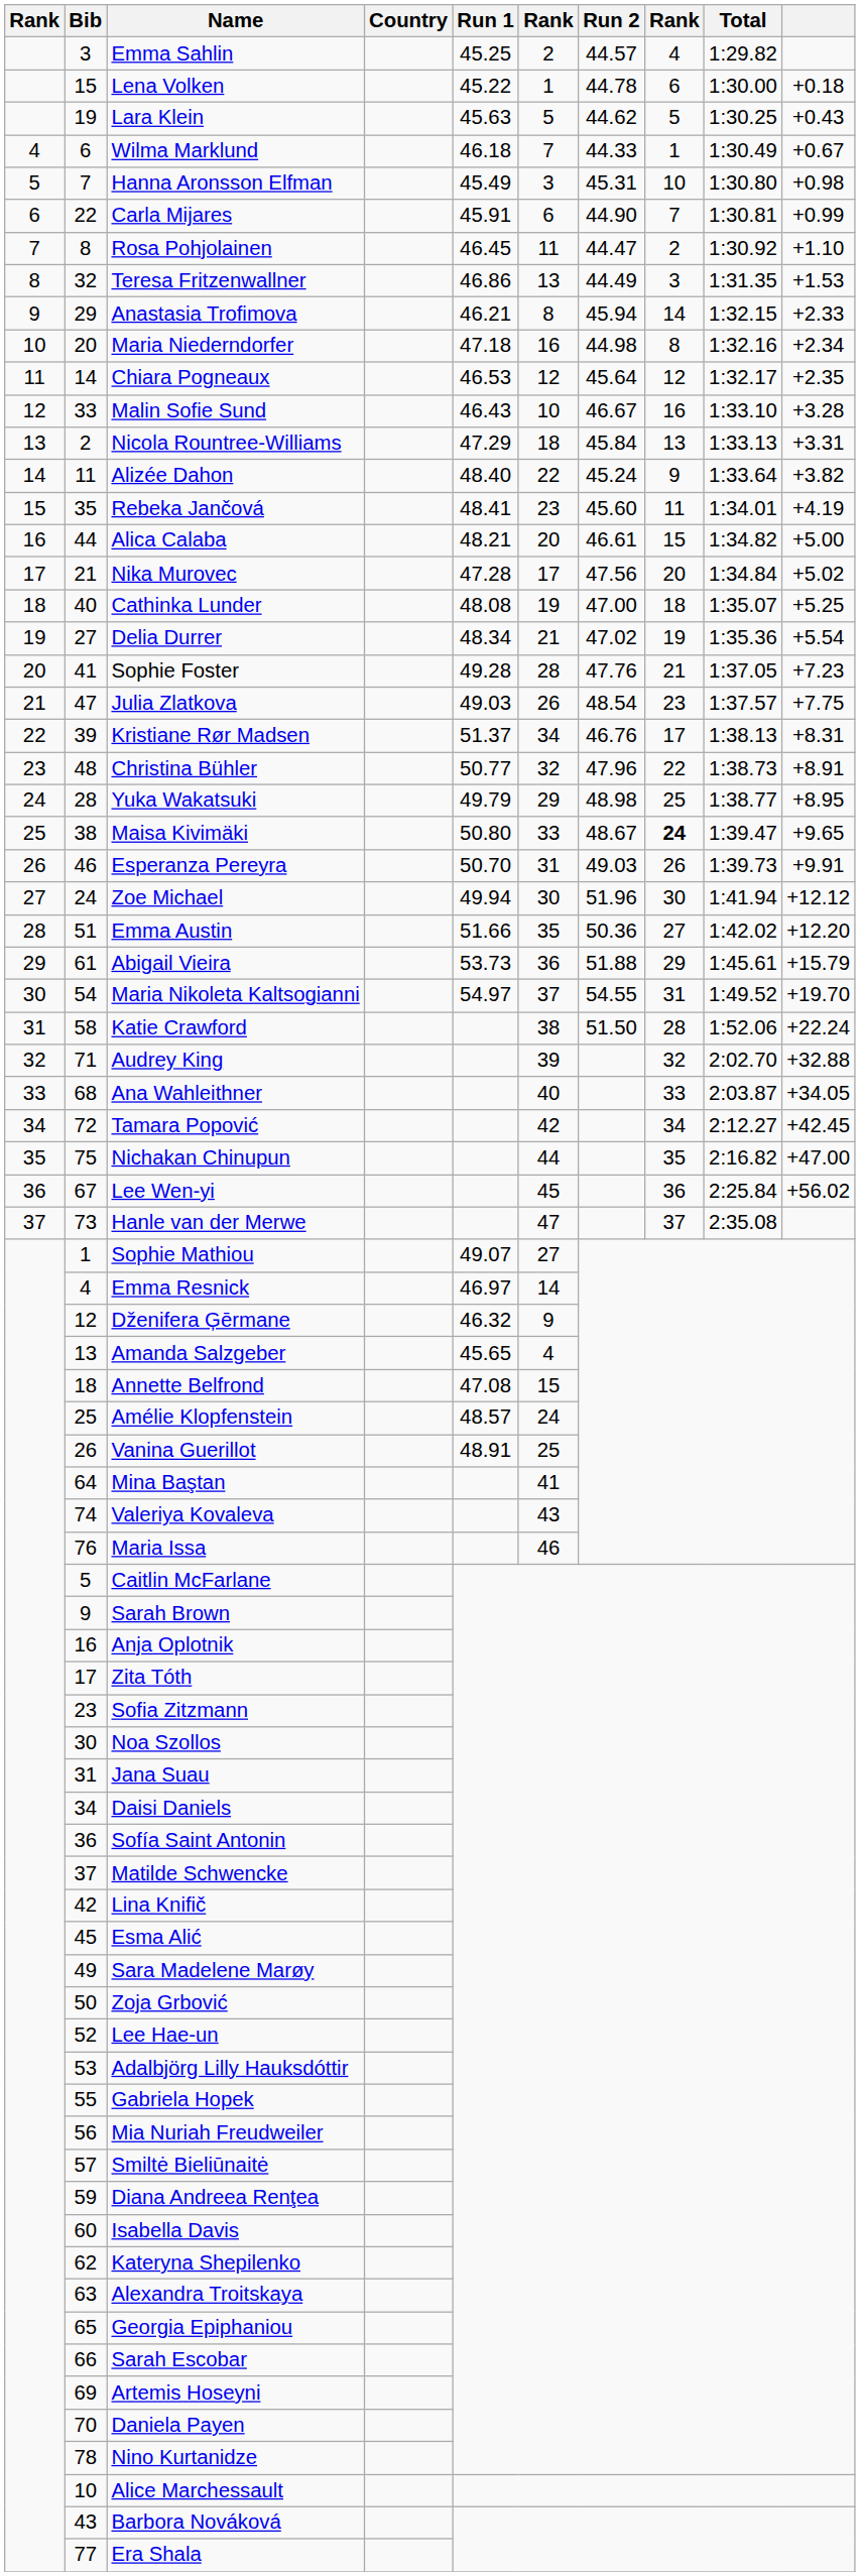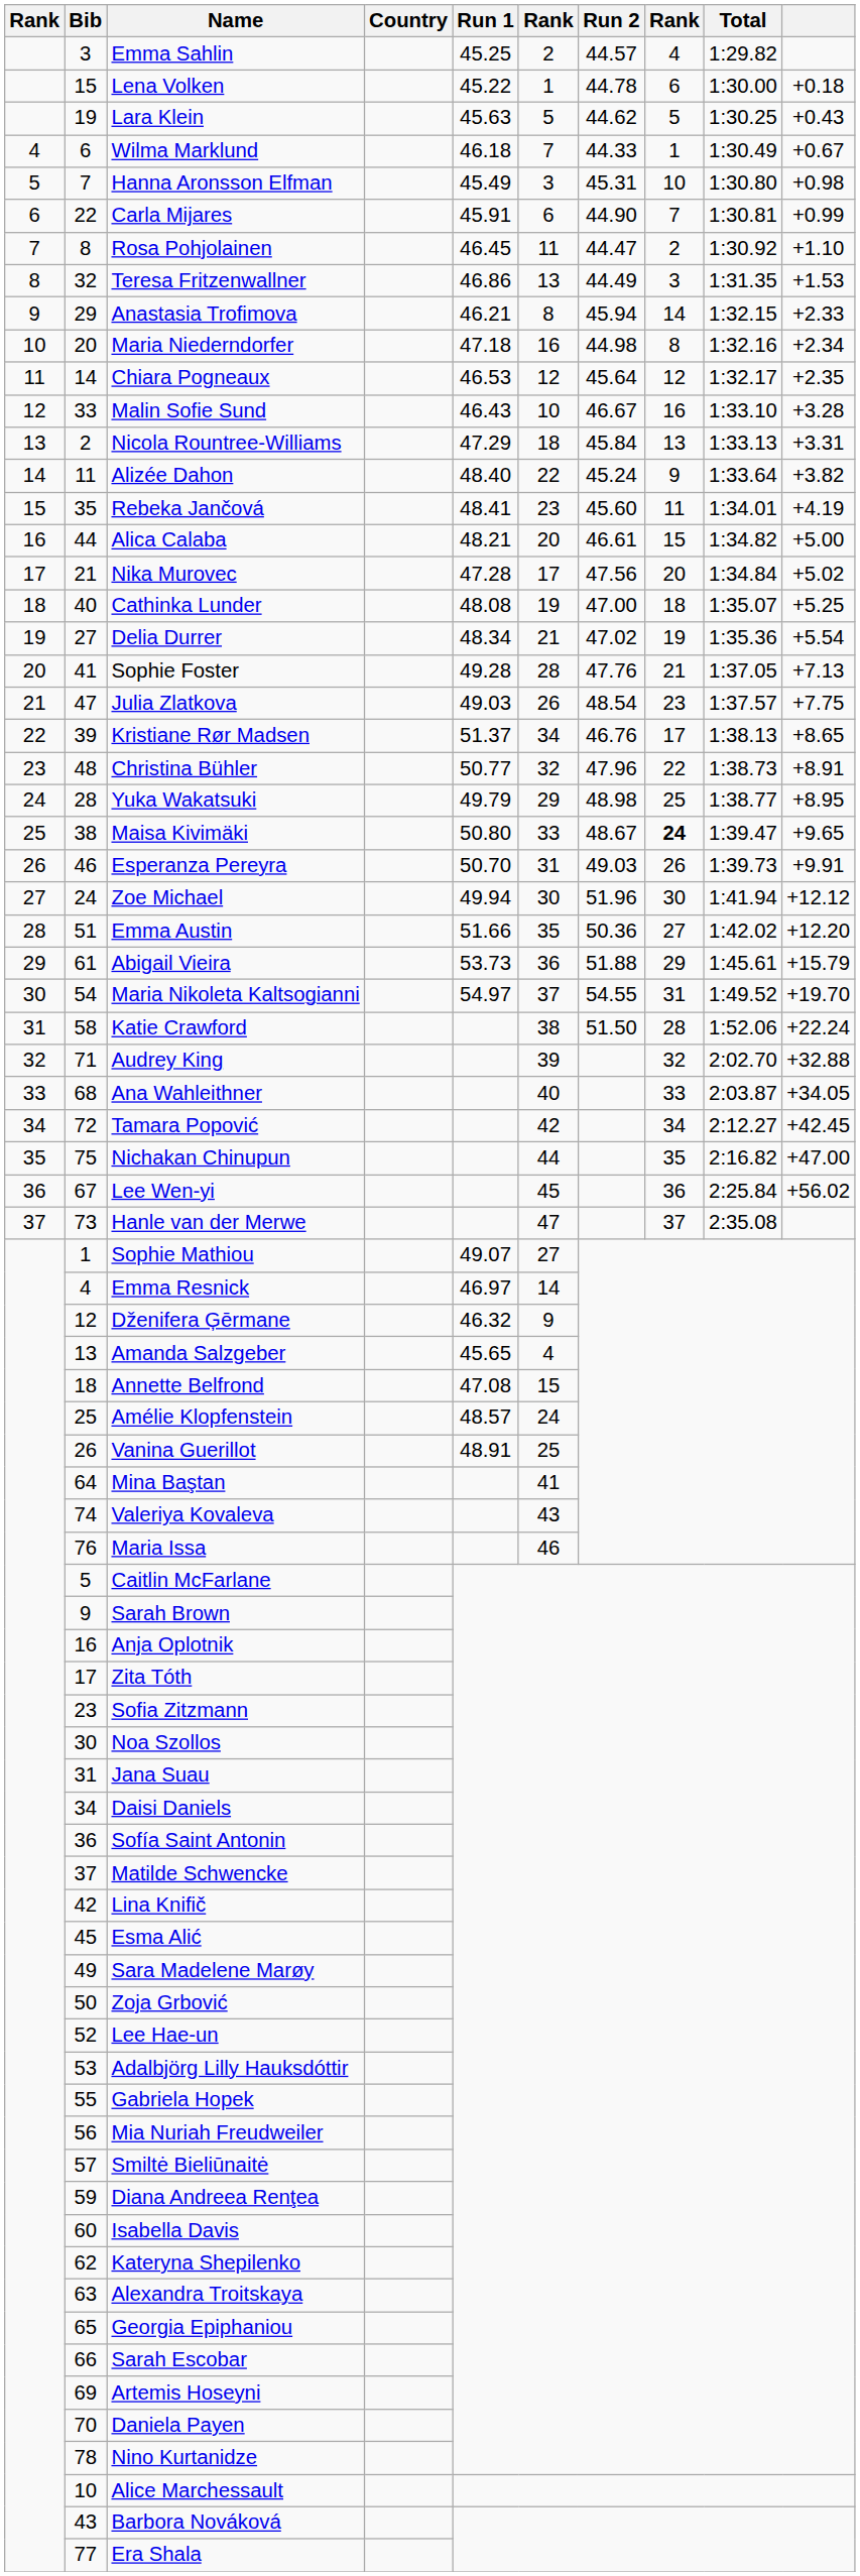 <table class="wikitable sortable" style="text-align:center">
 <tr>
 <th>Rank</th>
 <th>Bib</th>
 <th>Name</th>
 <th>Country</th>
 <th>Run 1</th>
 <th>Rank</th>
 <th>Run 2</th>
 <th>Rank</th>
 <th>Total</th>
 <th></th>
 </tr>
 <tr>
 <td></td>
 <td>3</td>
 <td align=left><a href='#'>Emma Sahlin</a></td>
 <td align=left></td>
 <td>45.25</td>
 <td>2</td>
 <td>44.57</td>
 <td>4</td>
 <td>1:29.82</td>
 <td></td>
 </tr>
 <tr>
 <td></td>
 <td>15</td>
 <td align=left><a href='#'>Lena Volken</a></td>
 <td align=left></td>
 <td>45.22</td>
 <td>1</td>
 <td>44.78</td>
 <td>6</td>
 <td>1:30.00</td>
 <td>+0.18</td>
 </tr>
 <tr>
 <td></td>
 <td>19</td>
 <td align=left><a href='#'>Lara Klein</a></td>
 <td align=left></td>
 <td>45.63</td>
 <td>5</td>
 <td>44.62</td>
 <td>5</td>
 <td>1:30.25</td>
 <td>+0.43</td>
 </tr>
 <tr>
 <td>4</td>
 <td>6</td>
 <td align=left><a href='#'>Wilma Marklund</a></td>
 <td align=left></td>
 <td>46.18</td>
 <td>7</td>
 <td>44.33</td>
 <td>1</td>
 <td>1:30.49</td>
 <td>+0.67</td>
 </tr>
 <tr>
 <td>5</td>
 <td>7</td>
 <td align=left><a href='#'>Hanna Aronsson Elfman</a></td>
 <td align=left></td>
 <td>45.49</td>
 <td>3</td>
 <td>45.31</td>
 <td>10</td>
 <td>1:30.80</td>
 <td>+0.98</td>
 </tr>
 <tr>
 <td>6</td>
 <td>22</td>
 <td align=left><a href='#'>Carla Mijares</a></td>
 <td align=left></td>
 <td>45.91</td>
 <td>6</td>
 <td>44.90</td>
 <td>7</td>
 <td>1:30.81</td>
 <td>+0.99</td>
 </tr>
 <tr>
 <td>7</td>
 <td>8</td>
 <td align=left><a href='#'>Rosa Pohjolainen</a></td>
 <td align=left></td>
 <td>46.45</td>
 <td>11</td>
 <td>44.47</td>
 <td>2</td>
 <td>1:30.92</td>
 <td>+1.10</td>
 </tr>
 <tr>
 <td>8</td>
 <td>32</td>
 <td align=left><a href='#'>Teresa Fritzenwallner</a></td>
 <td align=left></td>
 <td>46.86</td>
 <td>13</td>
 <td>44.49</td>
 <td>3</td>
 <td>1:31.35</td>
 <td>+1.53</td>
 </tr>
 <tr>
 <td>9</td>
 <td>29</td>
 <td align=left><a href='#'>Anastasia Trofimova</a></td>
 <td align=left></td>
 <td>46.21</td>
 <td>8</td>
 <td>45.94</td>
 <td>14</td>
 <td>1:32.15</td>
 <td>+2.33</td>
 </tr>
 <tr>
 <td>10</td>
 <td>20</td>
 <td align=left><a href='#'>Maria Niederndorfer</a></td>
 <td align=left></td>
 <td>47.18</td>
 <td>16</td>
 <td>44.98</td>
 <td>8</td>
 <td>1:32.16</td>
 <td>+2.34</td>
 </tr>
 <tr>
 <td>11</td>
 <td>14</td>
 <td align=left><a href='#'>Chiara Pogneaux</a></td>
 <td align=left></td>
 <td>46.53</td>
 <td>12</td>
 <td>45.64</td>
 <td>12</td>
 <td>1:32.17</td>
 <td>+2.35</td>
 </tr>
 <tr>
 <td>12</td>
 <td>33</td>
 <td align=left><a href='#'>Malin Sofie Sund</a></td>
 <td align=left></td>
 <td>46.43</td>
 <td>10</td>
 <td>46.67</td>
 <td>16</td>
 <td>1:33.10</td>
 <td>+3.28</td>
 </tr>
 <tr>
 <td>13</td>
 <td>2</td>
 <td align=left><a href='#'>Nicola Rountree-Williams</a></td>
 <td align=left></td>
 <td>47.29</td>
 <td>18</td>
 <td>45.84</td>
 <td>13</td>
 <td>1:33.13</td>
 <td>+3.31</td>
 </tr>
 <tr>
 <td>14</td>
 <td>11</td>
 <td align=left><a href='#'>Alizée Dahon</a></td>
 <td align=left></td>
 <td>48.40</td>
 <td>22</td>
 <td>45.24</td>
 <td>9</td>
 <td>1:33.64</td>
 <td>+3.82</td>
 </tr>
 <tr>
 <td>15</td>
 <td>35</td>
 <td align=left><a href='#'>Rebeka Jančová</a></td>
 <td align=left></td>
 <td>48.41</td>
 <td>23</td>
 <td>45.60</td>
 <td>11</td>
 <td>1:34.01</td>
 <td>+4.19</td>
 </tr>
 <tr>
 <td>16</td>
 <td>44</td>
 <td align=left><a href='#'>Alica Calaba</a></td>
 <td align=left></td>
 <td>48.21</td>
 <td>20</td>
 <td>46.61</td>
 <td>15</td>
 <td>1:34.82</td>
 <td>+5.00</td>
 </tr>
 <tr>
 <td>17</td>
 <td>21</td>
 <td align=left><a href='#'>Nika Murovec</a></td>
 <td align=left></td>
 <td>47.28</td>
 <td>17</td>
 <td>47.56</td>
 <td>20</td>
 <td>1:34.84</td>
 <td>+5.02</td>
 </tr>
 <tr>
 <td>18</td>
 <td>40</td>
 <td align=left><a href='#'>Cathinka Lunder</a></td>
 <td align=left></td>
 <td>48.08</td>
 <td>19</td>
 <td>47.00</td>
 <td>18</td>
 <td>1:35.07</td>
 <td>+5.25</td>
 </tr>
 <tr>
 <td>19</td>
 <td>27</td>
 <td align=left><a href='#'>Delia Durrer</a></td>
 <td align=left></td>
 <td>48.34</td>
 <td>21</td>
 <td>47.02</td>
 <td>19</td>
 <td>1:35.36</td>
 <td>+5.54</td>
 </tr>
 <tr>
 <td>20</td>
 <td>41</td>
 <td align=left>Sophie Foster</td>
 <td align=left></td>
 <td>49.28</td>
 <td>28</td>
 <td>47.76</td>
 <td>21</td>
 <td>1:37.05</td>
-<td>+7.23</td>
+<td>+7.13</td>
 </tr>
 <tr>
 <td>21</td>
 <td>47</td>
 <td align=left><a href='#'>Julia Zlatkova</a></td>
 <td align=left></td>
 <td>49.03</td>
 <td>26</td>
 <td>48.54</td>
 <td>23</td>
 <td>1:37.57</td>
 <td>+7.75</td>
 </tr>
 <tr>
 <td>22</td>
 <td>39</td>
 <td align=left><a href='#'>Kristiane Rør Madsen</a></td>
 <td align=left></td>
 <td>51.37</td>
 <td>34</td>
 <td>46.76</td>
 <td>17</td>
 <td>1:38.13</td>
-<td>+8.31</td>
+<td>+8.65</td>
 </tr>
 <tr>
 <td>23</td>
 <td>48</td>
 <td align=left><a href='#'>Christina Bühler</a></td>
 <td align=left></td>
 <td>50.77</td>
 <td>32</td>
 <td>47.96</td>
 <td>22</td>
 <td>1:38.73</td>
 <td>+8.91</td>
 </tr>
 <tr>
 <td>24</td>
 <td>28</td>
 <td align=left><a href='#'>Yuka Wakatsuki</a></td>
 <td align=left></td>
 <td>49.79</td>
 <td>29</td>
 <td>48.98</td>
 <td>25</td>
 <td>1:38.77</td>
 <td>+8.95</td>
 </tr>
 <tr>
 <td>25</td>
 <td>38</td>
 <td align=left><a href='#'>Maisa Kivimäki</a></td>
 <td align=left></td>
 <td>50.80</td>
 <td>33</td>
 <td>48.67</td>
 <td><strong>24</strong></td>
 <td>1:39.47</td>
 <td>+9.65</td>
 </tr>
 <tr>
 <td>26</td>
 <td>46</td>
 <td align=left><a href='#'>Esperanza Pereyra</a></td>
 <td align=left></td>
 <td>50.70</td>
 <td>31</td>
 <td>49.03</td>
 <td>26</td>
 <td>1:39.73</td>
 <td>+9.91</td>
 </tr>
 <tr>
 <td>27</td>
 <td>24</td>
 <td align=left><a href='#'>Zoe Michael</a></td>
 <td align=left></td>
 <td>49.94</td>
 <td>30</td>
 <td>51.96</td>
 <td>30</td>
 <td>1:41.94</td>
 <td>+12.12</td>
 </tr>
 <tr>
 <td>28</td>
 <td>51</td>
 <td align=left><a href='#'>Emma Austin</a></td>
 <td align=left></td>
 <td>51.66</td>
 <td>35</td>
 <td>50.36</td>
 <td>27</td>
 <td>1:42.02</td>
 <td>+12.20</td>
 </tr>
 <tr>
 <td>29</td>
 <td>61</td>
 <td align=left><a href='#'>Abigail Vieira</a></td>
 <td align=left></td>
 <td>53.73</td>
 <td>36</td>
 <td>51.88</td>
 <td>29</td>
 <td>1:45.61</td>
 <td>+15.79</td>
 </tr>
 <tr>
 <td>30</td>
 <td>54</td>
 <td align=left><a href='#'>Maria Nikoleta Kaltsogianni</a></td>
 <td align=left></td>
 <td>54.97</td>
 <td>37</td>
 <td>54.55</td>
 <td>31</td>
 <td>1:49.52</td>
 <td>+19.70</td>
 </tr>
 <tr>
 <td>31</td>
 <td>58</td>
 <td align=left><a href='#'>Katie Crawford</a></td>
 <td align=left></td>
 <td></td>
 <td>38</td>
 <td>51.50</td>
 <td>28</td>
 <td>1:52.06</td>
 <td>+22.24</td>
 </tr>
 <tr>
 <td>32</td>
 <td>71</td>
 <td align=left><a href='#'>Audrey King</a></td>
 <td align=left></td>
 <td></td>
 <td>39</td>
 <td></td>
 <td>32</td>
 <td>2:02.70</td>
 <td>+32.88</td>
 </tr>
 <tr>
 <td>33</td>
 <td>68</td>
 <td align=left><a href='#'>Ana Wahleithner</a></td>
 <td align=left></td>
 <td></td>
 <td>40</td>
 <td></td>
 <td>33</td>
 <td>2:03.87</td>
 <td>+34.05</td>
 </tr>
 <tr>
 <td>34</td>
 <td>72</td>
 <td align=left><a href='#'>Tamara Popović</a></td>
 <td align=left></td>
 <td></td>
 <td>42</td>
 <td></td>
 <td>34</td>
 <td>2:12.27</td>
 <td>+42.45</td>
 </tr>
 <tr>
 <td>35</td>
 <td>75</td>
 <td align=left><a href='#'>Nichakan Chinupun</a></td>
 <td align=left></td>
 <td></td>
 <td>44</td>
 <td></td>
 <td>35</td>
 <td>2:16.82</td>
 <td>+47.00</td>
 </tr>
 <tr>
 <td>36</td>
 <td>67</td>
 <td align=left><a href='#'>Lee Wen-yi</a></td>
 <td align=left></td>
 <td></td>
 <td>45</td>
 <td></td>
 <td>36</td>
 <td>2:25.84</td>
 <td>+56.02</td>
 </tr>
 <tr>
 <td>37</td>
 <td>73</td>
 <td align=left><a href='#'>Hanle van der Merwe</a></td>
 <td align=left></td>
 <td></td>
 <td>47</td>
 <td></td>
 <td>37</td>
 <td>2:35.08</td>
 <td></td>
 </tr>
 <tr>
 <td rowspan=41></td>
 <td>1</td>
 <td align=left><a href='#'>Sophie Mathiou</a></td>
 <td align=left></td>
 <td>49.07</td>
 <td>27</td>
 <td colspan=4 rowspan=10></td>
 </tr>
 <tr>
 <td>4</td>
 <td align=left><a href='#'>Emma Resnick</a></td>
 <td align=left></td>
 <td>46.97</td>
 <td>14</td>
 </tr>
 <tr>
 <td>12</td>
 <td align=left><a href='#'>Dženifera Ģērmane</a></td>
 <td align=left></td>
 <td>46.32</td>
 <td>9</td>
 </tr>
 <tr>
 <td>13</td>
 <td align=left><a href='#'>Amanda Salzgeber</a></td>
 <td align=left></td>
 <td>45.65</td>
 <td>4</td>
 </tr>
 <tr>
 <td>18</td>
 <td align=left><a href='#'>Annette Belfrond</a></td>
 <td align=left></td>
 <td>47.08</td>
 <td>15</td>
 </tr>
 <tr>
 <td>25</td>
 <td align=left><a href='#'>Amélie Klopfenstein</a></td>
 <td align=left></td>
 <td>48.57</td>
 <td>24</td>
 </tr>
 <tr>
 <td>26</td>
 <td align=left><a href='#'>Vanina Guerillot</a></td>
 <td align=left></td>
 <td>48.91</td>
 <td>25</td>
 </tr>
 <tr>
 <td>64</td>
 <td align=left><a href='#'>Mina Baştan</a></td>
 <td align=left></td>
 <td></td>
 <td>41</td>
 </tr>
 <tr>
 <td>74</td>
 <td align=left><a href='#'>Valeriya Kovaleva</a></td>
 <td align=left></td>
 <td></td>
 <td>43</td>
 </tr>
 <tr>
 <td>76</td>
 <td align=left><a href='#'>Maria Issa</a></td>
 <td align=left></td>
 <td></td>
 <td>46</td>
 </tr>
 <tr>
 <td>5</td>
 <td align=left><a href='#'>Caitlin McFarlane</a></td>
 <td align=left></td>
 <td colspan=6 rowspan=28></td>
 </tr>
 <tr>
 <td>9</td>
 <td align=left><a href='#'>Sarah Brown</a></td>
 <td align=left></td>
 </tr>
 <tr>
 <td>16</td>
 <td align=left><a href='#'>Anja Oplotnik</a></td>
 <td align=left></td>
 </tr>
 <tr>
 <td>17</td>
 <td align=left><a href='#'>Zita Tóth</a></td>
 <td align=left></td>
 </tr>
 <tr>
 <td>23</td>
 <td align=left><a href='#'>Sofia Zitzmann</a></td>
 <td align=left></td>
 </tr>
 <tr>
 <td>30</td>
 <td align=left><a href='#'>Noa Szollos</a></td>
 <td align=left></td>
 </tr>
 <tr>
 <td>31</td>
 <td align=left><a href='#'>Jana Suau</a></td>
 <td align=left></td>
 </tr>
 <tr>
 <td>34</td>
 <td align=left><a href='#'>Daisi Daniels</a></td>
 <td align=left></td>
 </tr>
 <tr>
 <td>36</td>
 <td align=left><a href='#'>Sofía Saint Antonin</a></td>
 <td align=left></td>
 </tr>
 <tr>
 <td>37</td>
 <td align=left><a href='#'>Matilde Schwencke</a></td>
 <td align=left></td>
 </tr>
 <tr>
 <td>42</td>
 <td align=left><a href='#'>Lina Knifič</a></td>
 <td align=left></td>
 </tr>
 <tr>
 <td>45</td>
 <td align=left><a href='#'>Esma Alić</a></td>
 <td align=left></td>
 </tr>
 <tr>
 <td>49</td>
 <td align=left><a href='#'>Sara Madelene Marøy</a></td>
 <td align=left></td>
 </tr>
 <tr>
 <td>50</td>
 <td align=left><a href='#'>Zoja Grbović</a></td>
 <td align=left></td>
 </tr>
 <tr>
 <td>52</td>
 <td align=left><a href='#'>Lee Hae-un</a></td>
 <td align=left></td>
 </tr>
 <tr>
 <td>53</td>
 <td align=left><a href='#'>Adalbjörg Lilly Hauksdóttir</a></td>
 <td align=left></td>
 </tr>
 <tr>
 <td>55</td>
 <td align=left><a href='#'>Gabriela Hopek</a></td>
 <td align=left></td>
 </tr>
 <tr>
 <td>56</td>
 <td align=left><a href='#'>Mia Nuriah Freudweiler</a></td>
 <td align=left></td>
 </tr>
 <tr>
 <td>57</td>
 <td align=left><a href='#'>Smiltė Bieliūnaitė</a></td>
 <td align=left></td>
 </tr>
 <tr>
 <td>59</td>
 <td align=left><a href='#'>Diana Andreea Renţea</a></td>
 <td align=left></td>
 </tr>
 <tr>
 <td>60</td>
 <td align=left><a href='#'>Isabella Davis</a></td>
 <td align=left></td>
 </tr>
 <tr>
 <td>62</td>
 <td align=left><a href='#'>Kateryna Shepilenko</a></td>
 <td align=left></td>
 </tr>
 <tr>
 <td>63</td>
 <td align=left><a href='#'>Alexandra Troitskaya</a></td>
 <td align=left></td>
 </tr>
 <tr>
 <td>65</td>
 <td align=left><a href='#'>Georgia Epiphaniou</a></td>
 <td align=left></td>
 </tr>
 <tr>
 <td>66</td>
 <td align=left><a href='#'>Sarah Escobar</a></td>
 <td align=left></td>
 </tr>
 <tr>
 <td>69</td>
 <td align=left><a href='#'>Artemis Hoseyni</a></td>
 <td align=left></td>
 </tr>
 <tr>
 <td>70</td>
 <td align=left><a href='#'>Daniela Payen</a></td>
 <td align=left></td>
 </tr>
 <tr>
 <td>78</td>
 <td align=left><a href='#'>Nino Kurtanidze</a></td>
 <td align=left></td>
 </tr>
 <tr>
 <td>10</td>
 <td align=left><a href='#'>Alice Marchessault</a></td>
 <td align=left></td>
 <td colspan=6></td>
 </tr>
 <tr>
 <td>43</td>
 <td align=left><a href='#'>Barbora Nováková</a></td>
 <td align=left></td>
 <td colspan=6 rowspan=2></td>
 </tr>
 <tr>
 <td>77</td>
 <td align=left><a href='#'>Era Shala</a></td>
 <td align=left></td>
 </tr>
 </table>
